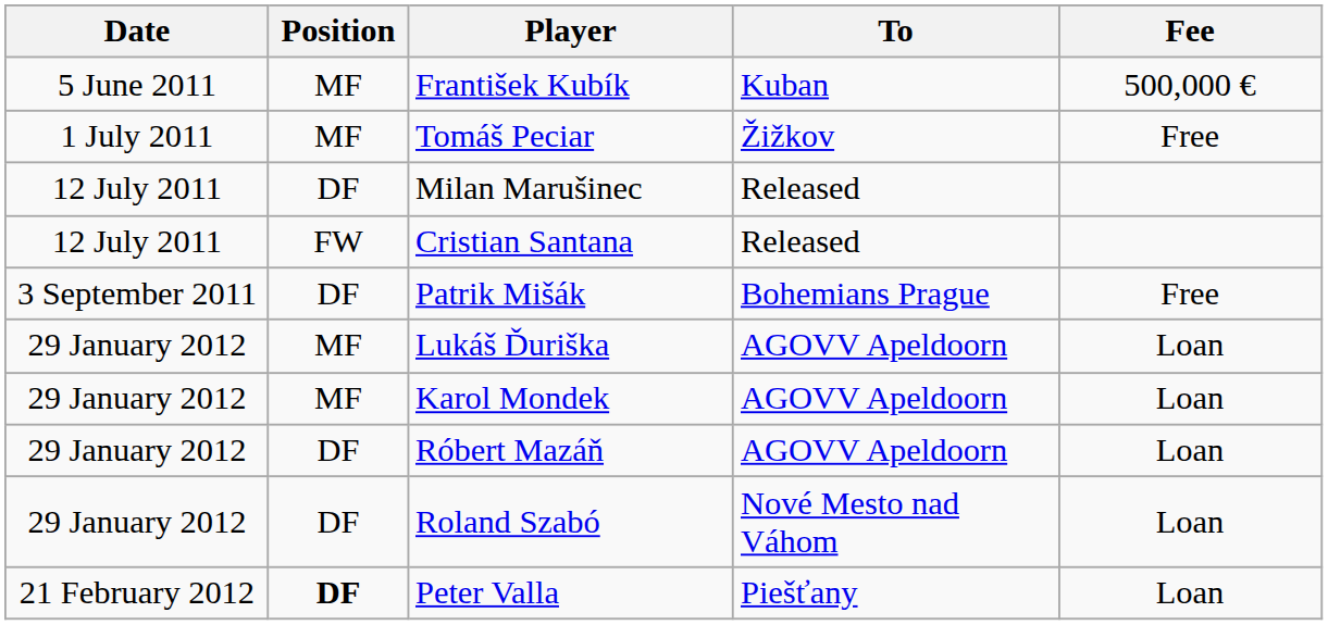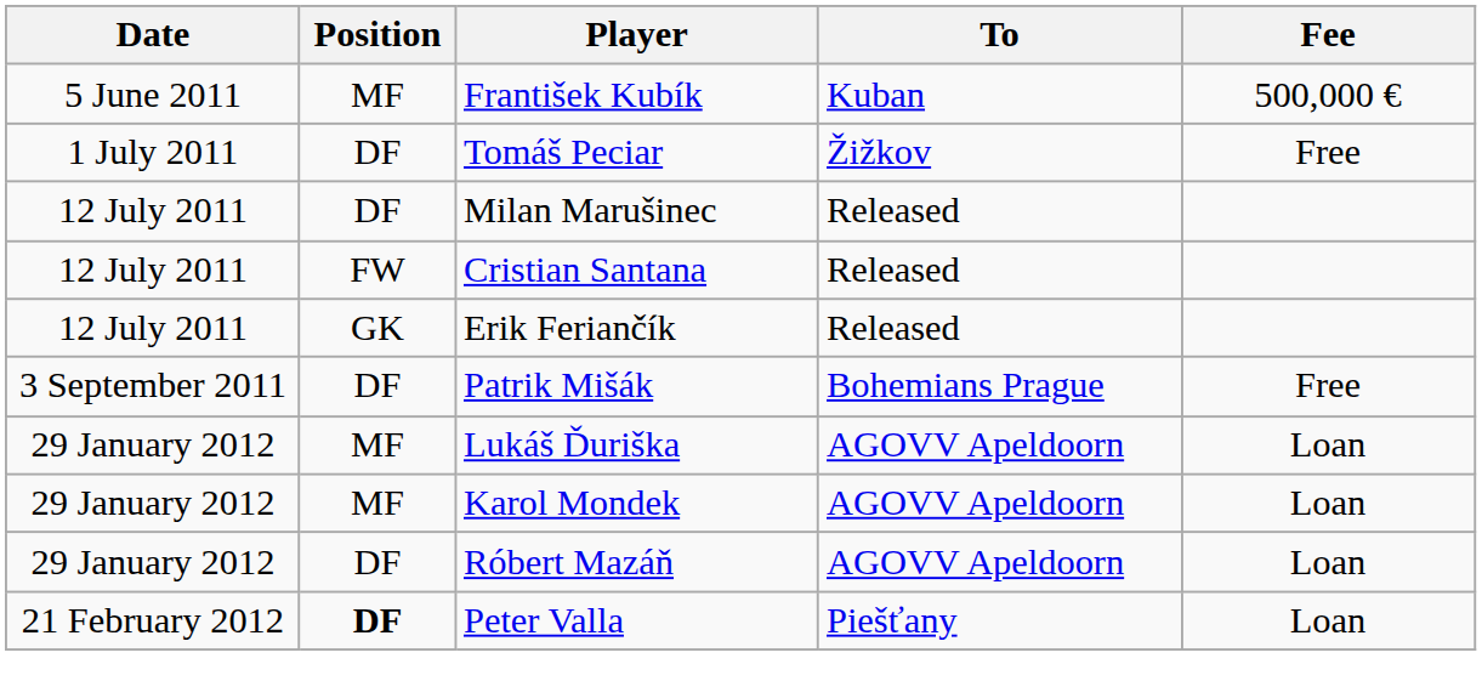 <table class="wikitable" style="text-align: center;">
 <tr>
 <th width=120>Date</th>
 <th width=60>Position</th>
 <th width=150>Player</th>
 <th width=150>To</th>
 <th width=120>Fee</th>
 </tr>
 <tr>
 <td>5 June 2011</td>
 <td>MF</td>
 <td style="text-align:left;"> <a href='#'>František Kubík</a></td>
 <td style="text-align:left;"><a href='#'>Kuban</a></td>
 <td>500,000 €</td>
 </tr>
 <tr>
 <td>1 July 2011</td>
-<td>MF</td>
+<td>DF</td>
 <td style="text-align:left;"> <a href='#'>Tomáš Peciar</a></td>
 <td style="text-align:left;"><a href='#'>Žižkov</a></td>
 <td>Free</td>
 </tr>
 <tr>
 <td>12 July 2011</td>
 <td>DF</td>
 <td style="text-align:left;"> Milan Marušinec</td>
 <td style="text-align:left;">Released</td>
 <td></td>
 </tr>
 <tr>
 <td>12 July 2011</td>
 <td>FW</td>
 <td style="text-align:left;"> <a href='#'>Cristian Santana</a></td>
+<td style="text-align:left;">Released</td>
+<td></td>
+</tr>
+<tr>
+<td>12 July 2011</td>
+<td>GK</td>
+<td style="text-align:left;"> Erik Feriančík</td>
 <td style="text-align:left;">Released</td>
 <td></td>
 </tr>
 <tr>
 <td>3 September 2011</td>
 <td>DF</td>
 <td style="text-align:left;"> <a href='#'>Patrik Mišák</a></td>
 <td style="text-align:left;"><a href='#'>Bohemians Prague</a></td>
 <td>Free</td>
 </tr>
 <tr>
 <td>29 January 2012</td>
 <td>MF</td>
 <td style="text-align:left;"> <a href='#'>Lukáš Ďuriška</a></td>
 <td style="text-align:left;"><a href='#'>AGOVV Apeldoorn</a></td>
 <td>Loan</td>
 </tr>
 <tr>
 <td>29 January 2012</td>
 <td>MF</td>
 <td style="text-align:left;"> <a href='#'>Karol Mondek</a></td>
 <td style="text-align:left;"><a href='#'>AGOVV Apeldoorn</a></td>
 <td>Loan</td>
 </tr>
 <tr>
 <td>29 January 2012</td>
 <td>DF</td>
 <td style="text-align:left;"> <a href='#'>Róbert Mazáň</a></td>
 <td style="text-align:left;"><a href='#'>AGOVV Apeldoorn</a></td>
 <td>Loan</td>
 </tr>
 <tr>
-<td>29 January 2012</td>
-<td>DF</td>
-<td style="text-align:left;"> <a href='#'>Roland Szabó</a></td>
-<td style="text-align:left;"><a href='#'>Nové Mesto nad Váhom</a></td>
-<td>Loan</td>
-</tr>
-<tr>
 <td>21 February 2012</td>
 <td><strong>DF</strong></td>
 <td style="text-align:left;"> <a href='#'>Peter Valla</a></td>
 <td style="text-align:left;"><a href='#'>Piešťany</a></td>
 <td>Loan</td>
 </tr>
 </table>
